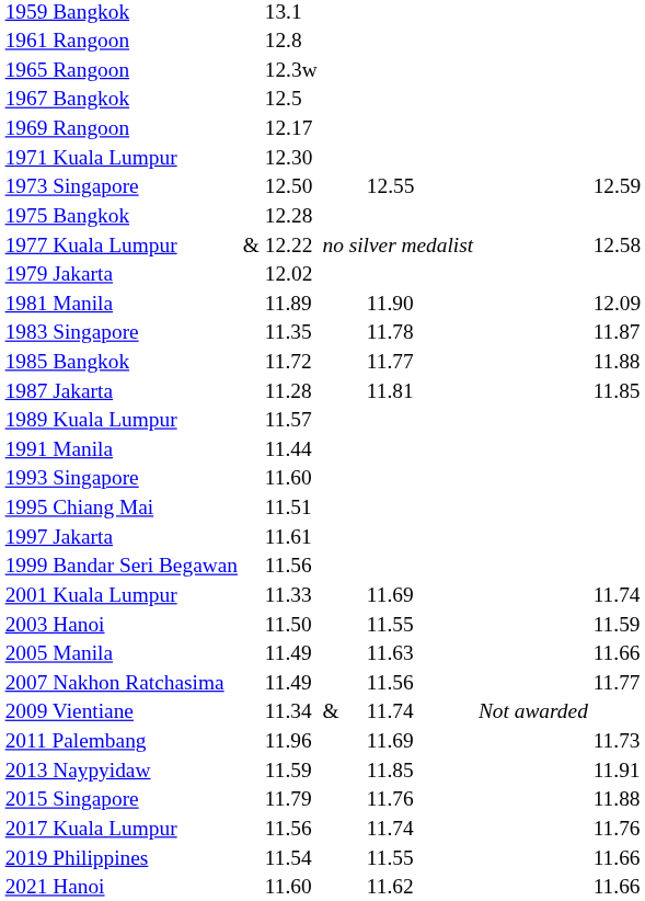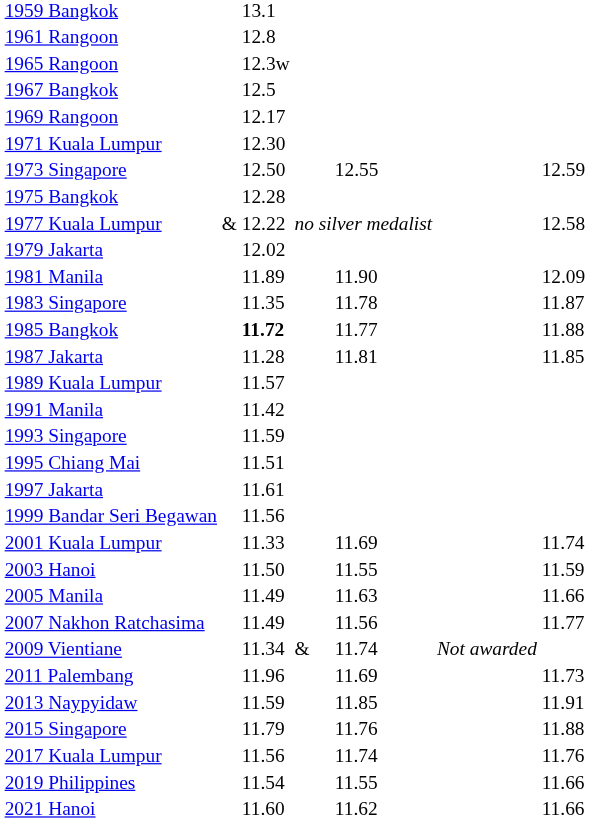 <table>
 <tr>
 <td><a href='#'>1959 Bangkok</a></td>
 <td></td>
 <td>13.1</td>
 <td></td>
 <td></td>
 <td></td>
 <td></td>
 </tr>
 <tr>
 <td><a href='#'>1961 Rangoon</a></td>
 <td></td>
 <td>12.8</td>
 <td></td>
 <td></td>
 <td></td>
 <td></td>
 </tr>
 <tr>
 <td><a href='#'>1965 Rangoon</a></td>
 <td></td>
 <td>12.3w</td>
 <td></td>
 <td></td>
 <td></td>
 <td></td>
 </tr>
 <tr>
 <td><a href='#'>1967 Bangkok</a></td>
 <td></td>
 <td>12.5</td>
 <td></td>
 <td></td>
 <td></td>
 <td></td>
 </tr>
 <tr>
 <td><a href='#'>1969 Rangoon</a></td>
 <td></td>
 <td>12.17</td>
 <td></td>
 <td></td>
 <td></td>
 <td></td>
 </tr>
 <tr>
 <td><a href='#'>1971 Kuala Lumpur</a></td>
 <td></td>
 <td>12.30</td>
 <td></td>
 <td></td>
 <td></td>
 <td></td>
 </tr>
 <tr>
 <td><a href='#'>1973 Singapore</a></td>
 <td></td>
 <td>12.50</td>
 <td></td>
 <td>12.55</td>
 <td></td>
 <td>12.59</td>
 </tr>
 <tr>
 <td><a href='#'>1975 Bangkok</a></td>
 <td></td>
 <td>12.28</td>
 <td></td>
 <td></td>
 <td></td>
 <td></td>
 </tr>
 <tr>
 <td><a href='#'>1977 Kuala Lumpur</a></td>
 <td> & <br> </td>
 <td>12.22</td>
 <td colspan=2><em>no silver medalist</em></td>
 <td></td>
 <td>12.58</td>
 </tr>
 <tr>
 <td><a href='#'>1979 Jakarta</a></td>
 <td></td>
 <td>12.02</td>
 <td></td>
 <td></td>
 <td></td>
 <td></td>
 </tr>
 <tr>
 <td><a href='#'>1981 Manila</a></td>
 <td></td>
 <td>11.89</td>
 <td></td>
 <td>11.90</td>
 <td></td>
 <td>12.09</td>
 </tr>
 <tr>
 <td><a href='#'>1983 Singapore</a></td>
 <td></td>
 <td>11.35</td>
 <td></td>
 <td>11.78</td>
 <td></td>
 <td>11.87</td>
 </tr>
 <tr>
 <td><a href='#'>1985 Bangkok</a></td>
 <td></td>
-<td>11.72</td>
+<td><strong>11.72</strong></td>
 <td></td>
 <td>11.77</td>
 <td></td>
 <td>11.88</td>
 </tr>
 <tr>
 <td><a href='#'>1987 Jakarta</a></td>
 <td></td>
 <td>11.28 <strong></strong></td>
 <td></td>
 <td>11.81</td>
 <td></td>
 <td>11.85</td>
 </tr>
 <tr>
 <td><a href='#'>1989 Kuala Lumpur</a></td>
 <td></td>
 <td>11.57</td>
 <td></td>
 <td></td>
 <td></td>
 <td></td>
 </tr>
 <tr>
 <td><a href='#'>1991 Manila</a></td>
 <td></td>
-<td>11.44</td>
+<td>11.42</td>
 <td></td>
 <td></td>
 <td></td>
 <td></td>
 </tr>
 <tr>
 <td><a href='#'>1993 Singapore</a></td>
 <td></td>
-<td>11.60</td>
+<td>11.59</td>
 <td></td>
 <td></td>
 <td></td>
 <td></td>
 </tr>
 <tr>
 <td><a href='#'>1995 Chiang Mai</a></td>
 <td></td>
 <td>11.51</td>
 <td></td>
 <td></td>
 <td></td>
 <td></td>
 </tr>
 <tr>
 <td><a href='#'>1997 Jakarta</a></td>
 <td></td>
 <td>11.61</td>
 <td></td>
 <td></td>
 <td></td>
 <td></td>
 </tr>
 <tr>
 <td><a href='#'>1999 Bandar Seri Begawan</a></td>
 <td></td>
 <td>11.56</td>
 <td></td>
 <td></td>
 <td></td>
 <td></td>
 </tr>
 <tr>
 <td><a href='#'>2001 Kuala Lumpur</a></td>
 <td></td>
 <td>11.33</td>
 <td></td>
 <td>11.69</td>
 <td></td>
 <td>11.74</td>
 </tr>
 <tr>
 <td><a href='#'>2003 Hanoi</a></td>
 <td></td>
 <td>11.50</td>
 <td></td>
 <td>11.55</td>
 <td></td>
 <td>11.59</td>
 </tr>
 <tr>
 <td><a href='#'>2005 Manila</a></td>
 <td></td>
 <td>11.49</td>
 <td></td>
 <td>11.63</td>
 <td></td>
 <td>11.66</td>
 </tr>
 <tr>
 <td><a href='#'>2007 Nakhon Ratchasima</a></td>
 <td></td>
 <td>11.49</td>
 <td></td>
 <td>11.56</td>
 <td></td>
 <td>11.77</td>
 </tr>
 <tr>
 <td><a href='#'>2009 Vientiane</a></td>
 <td></td>
 <td>11.34</td>
 <td> & <br> </td>
 <td>11.74</td>
 <td colspan2><em>Not awarded</em></td>
 </tr>
 <tr>
 <td><a href='#'>2011 Palembang</a></td>
 <td></td>
 <td>11.96</td>
 <td></td>
 <td>11.69</td>
 <td></td>
 <td>11.73</td>
 </tr>
 <tr>
 <td><a href='#'>2013 Naypyidaw</a></td>
 <td></td>
 <td>11.59</td>
 <td></td>
 <td>11.85</td>
 <td></td>
 <td>11.91</td>
 </tr>
 <tr>
 <td><a href='#'>2015 Singapore</a></td>
 <td></td>
 <td>11.79</td>
 <td></td>
 <td>11.76</td>
 <td></td>
 <td>11.88</td>
 </tr>
 <tr>
 <td><a href='#'>2017 Kuala Lumpur</a></td>
 <td></td>
 <td>11.56</td>
 <td></td>
 <td>11.74</td>
 <td></td>
 <td>11.76</td>
 </tr>
 <tr>
 <td><a href='#'>2019 Philippines</a></td>
 <td></td>
 <td>11.54</td>
 <td></td>
 <td>11.55</td>
 <td></td>
 <td>11.66</td>
 </tr>
 <tr>
 <td><a href='#'>2021 Hanoi</a></td>
 <td></td>
 <td>11.60</td>
 <td></td>
 <td>11.62</td>
 <td></td>
 <td>11.66</td>
 </tr>
 <tr>
 </tr>
 </table>
